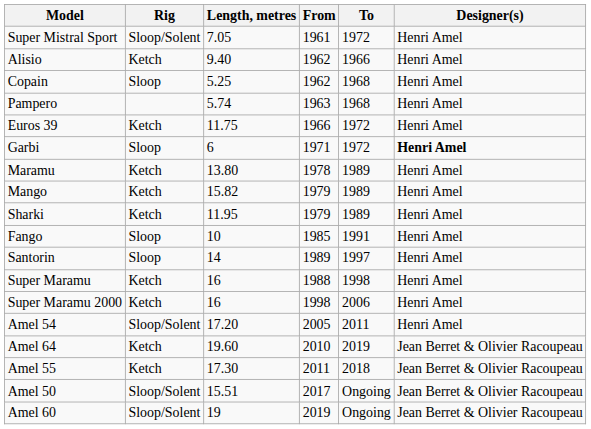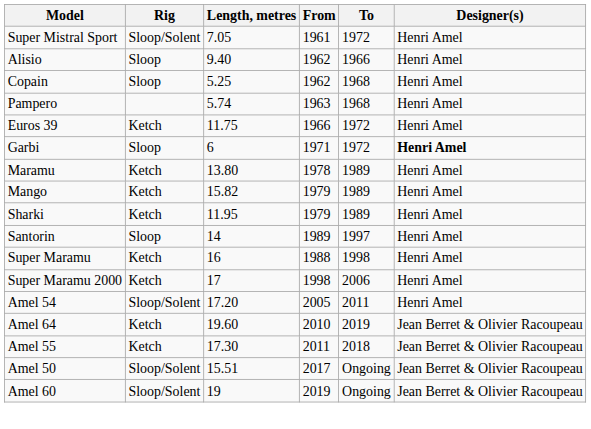 <table class="wikitable sortable">
 <tr>
 <th>Model</th>
 <th>Rig</th>
 <th>Length, metres</th>
 <th>From</th>
 <th>To</th>
 <th>Designer(s)</th>
 </tr>
 <tr>
 <td>Super Mistral Sport</td>
 <td>Sloop/Solent</td>
 <td>7.05</td>
 <td>1961</td>
 <td>1972</td>
 <td>Henri Amel</td>
 </tr>
 <tr>
 <td>Alisio</td>
-<td>Ketch</td>
+<td>Sloop</td>
 <td>9.40</td>
 <td>1962</td>
 <td>1966</td>
 <td>Henri Amel</td>
 </tr>
 <tr>
 <td>Copain</td>
 <td>Sloop</td>
 <td>5.25</td>
 <td>1962</td>
 <td>1968</td>
 <td>Henri Amel</td>
 </tr>
 <tr>
 <td>Pampero</td>
 <td></td>
 <td>5.74</td>
 <td>1963</td>
 <td>1968</td>
 <td>Henri Amel</td>
 </tr>
 <tr>
 <td>Euros 39</td>
 <td>Ketch</td>
 <td>11.75</td>
 <td>1966</td>
 <td>1972</td>
 <td>Henri Amel</td>
 </tr>
 <tr>
 <td>Garbi</td>
 <td>Sloop</td>
 <td>6</td>
 <td>1971</td>
 <td>1972</td>
 <td><strong>Henri Amel</strong></td>
 </tr>
 <tr>
 <td>Maramu</td>
 <td>Ketch</td>
 <td>13.80</td>
 <td>1978</td>
 <td>1989</td>
 <td>Henri Amel</td>
 </tr>
 <tr>
 <td>Mango</td>
 <td>Ketch</td>
 <td>15.82</td>
 <td>1979</td>
 <td>1989</td>
 <td>Henri Amel</td>
 </tr>
 <tr>
 <td>Sharki</td>
 <td>Ketch</td>
 <td>11.95</td>
 <td>1979</td>
 <td>1989</td>
 <td>Henri Amel</td>
 </tr>
 <tr>
-<td>Fango</td>
-<td>Sloop</td>
-<td>10</td>
-<td>1985</td>
-<td>1991</td>
-<td>Henri Amel</td>
-</tr>
-<tr>
 <td>Santorin</td>
 <td>Sloop</td>
 <td>14</td>
 <td>1989</td>
 <td>1997</td>
 <td>Henri Amel</td>
 </tr>
 <tr>
 <td>Super Maramu</td>
 <td>Ketch</td>
 <td>16</td>
 <td>1988</td>
 <td>1998</td>
 <td>Henri Amel</td>
 </tr>
 <tr>
 <td>Super Maramu 2000</td>
 <td>Ketch</td>
-<td>16</td>
+<td>17</td>
 <td>1998</td>
 <td>2006</td>
 <td>Henri Amel</td>
 </tr>
 <tr>
 <td>Amel 54</td>
 <td>Sloop/Solent</td>
 <td>17.20</td>
 <td>2005</td>
 <td>2011</td>
 <td>Henri Amel</td>
 </tr>
 <tr>
 <td>Amel 64</td>
 <td>Ketch</td>
 <td>19.60</td>
 <td>2010</td>
 <td>2019</td>
 <td>Jean Berret & Olivier Racoupeau</td>
 </tr>
 <tr>
 <td>Amel 55</td>
 <td>Ketch</td>
 <td>17.30</td>
 <td>2011</td>
 <td>2018</td>
 <td>Jean Berret & Olivier Racoupeau</td>
 </tr>
 <tr>
 <td>Amel 50</td>
 <td>Sloop/Solent</td>
 <td>15.51</td>
 <td>2017</td>
 <td>Ongoing</td>
 <td>Jean Berret & Olivier Racoupeau</td>
 </tr>
 <tr>
 <td>Amel 60</td>
 <td>Sloop/Solent</td>
 <td>19</td>
 <td>2019</td>
 <td>Ongoing</td>
 <td>Jean Berret & Olivier Racoupeau</td>
 </tr>
 </table>
